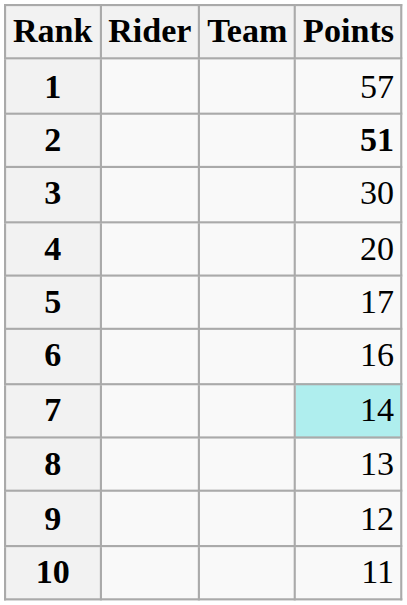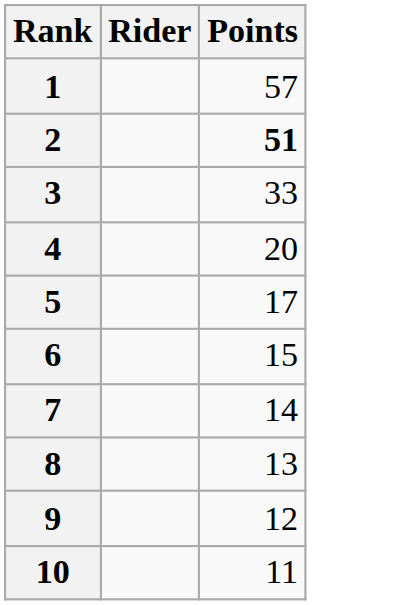 <table class="wikitable" margin-bottom:0;">
 <tr>
 <th scope="col">Rank</th>
 <th scope="col">Rider</th>
-<th scope="col">Team</th>
 <th scope="col">Points</th>
 </tr>
 <tr>
 <th scope="row">1</th>
 <td> </td>
-<td></td>
 <td align="right">57</td>
 </tr>
 <tr>
 <th scope="row">2</th>
-<td></td>
 <td></td>
 <td align="right"><strong>51</strong></td>
 </tr>
 <tr>
 <th scope="row">3</th>
 <td></td>
-<td></td>
-<td align="right">30</td>
+<td align="right">33</td>
 </tr>
 <tr>
 <th scope="row">4</th>
-<td></td>
 <td></td>
 <td align="right">20</td>
 </tr>
 <tr>
 <th scope="row">5</th>
 <td></td>
-<td></td>
 <td align="right">17</td>
 </tr>
 <tr>
 <th scope="row">6</th>
 <td></td>
-<td></td>
-<td align="right">16</td>
+<td align="right">15</td>
 </tr>
 <tr>
 <th scope="row">7</th>
 <td></td>
-<td></td>
-<td align="right" style="background: paleturquoise;">14</td>
+<td align="right">14</td>
 </tr>
 <tr>
 <th scope="row">8</th>
-<td></td>
 <td></td>
 <td align="right">13</td>
 </tr>
 <tr>
 <th scope="row">9</th>
 <td></td>
-<td></td>
 <td align="right">12</td>
 </tr>
 <tr>
 <th scope="row">10</th>
 <td></td>
-<td></td>
 <td align="right">11</td>
 </tr>
 </table>
